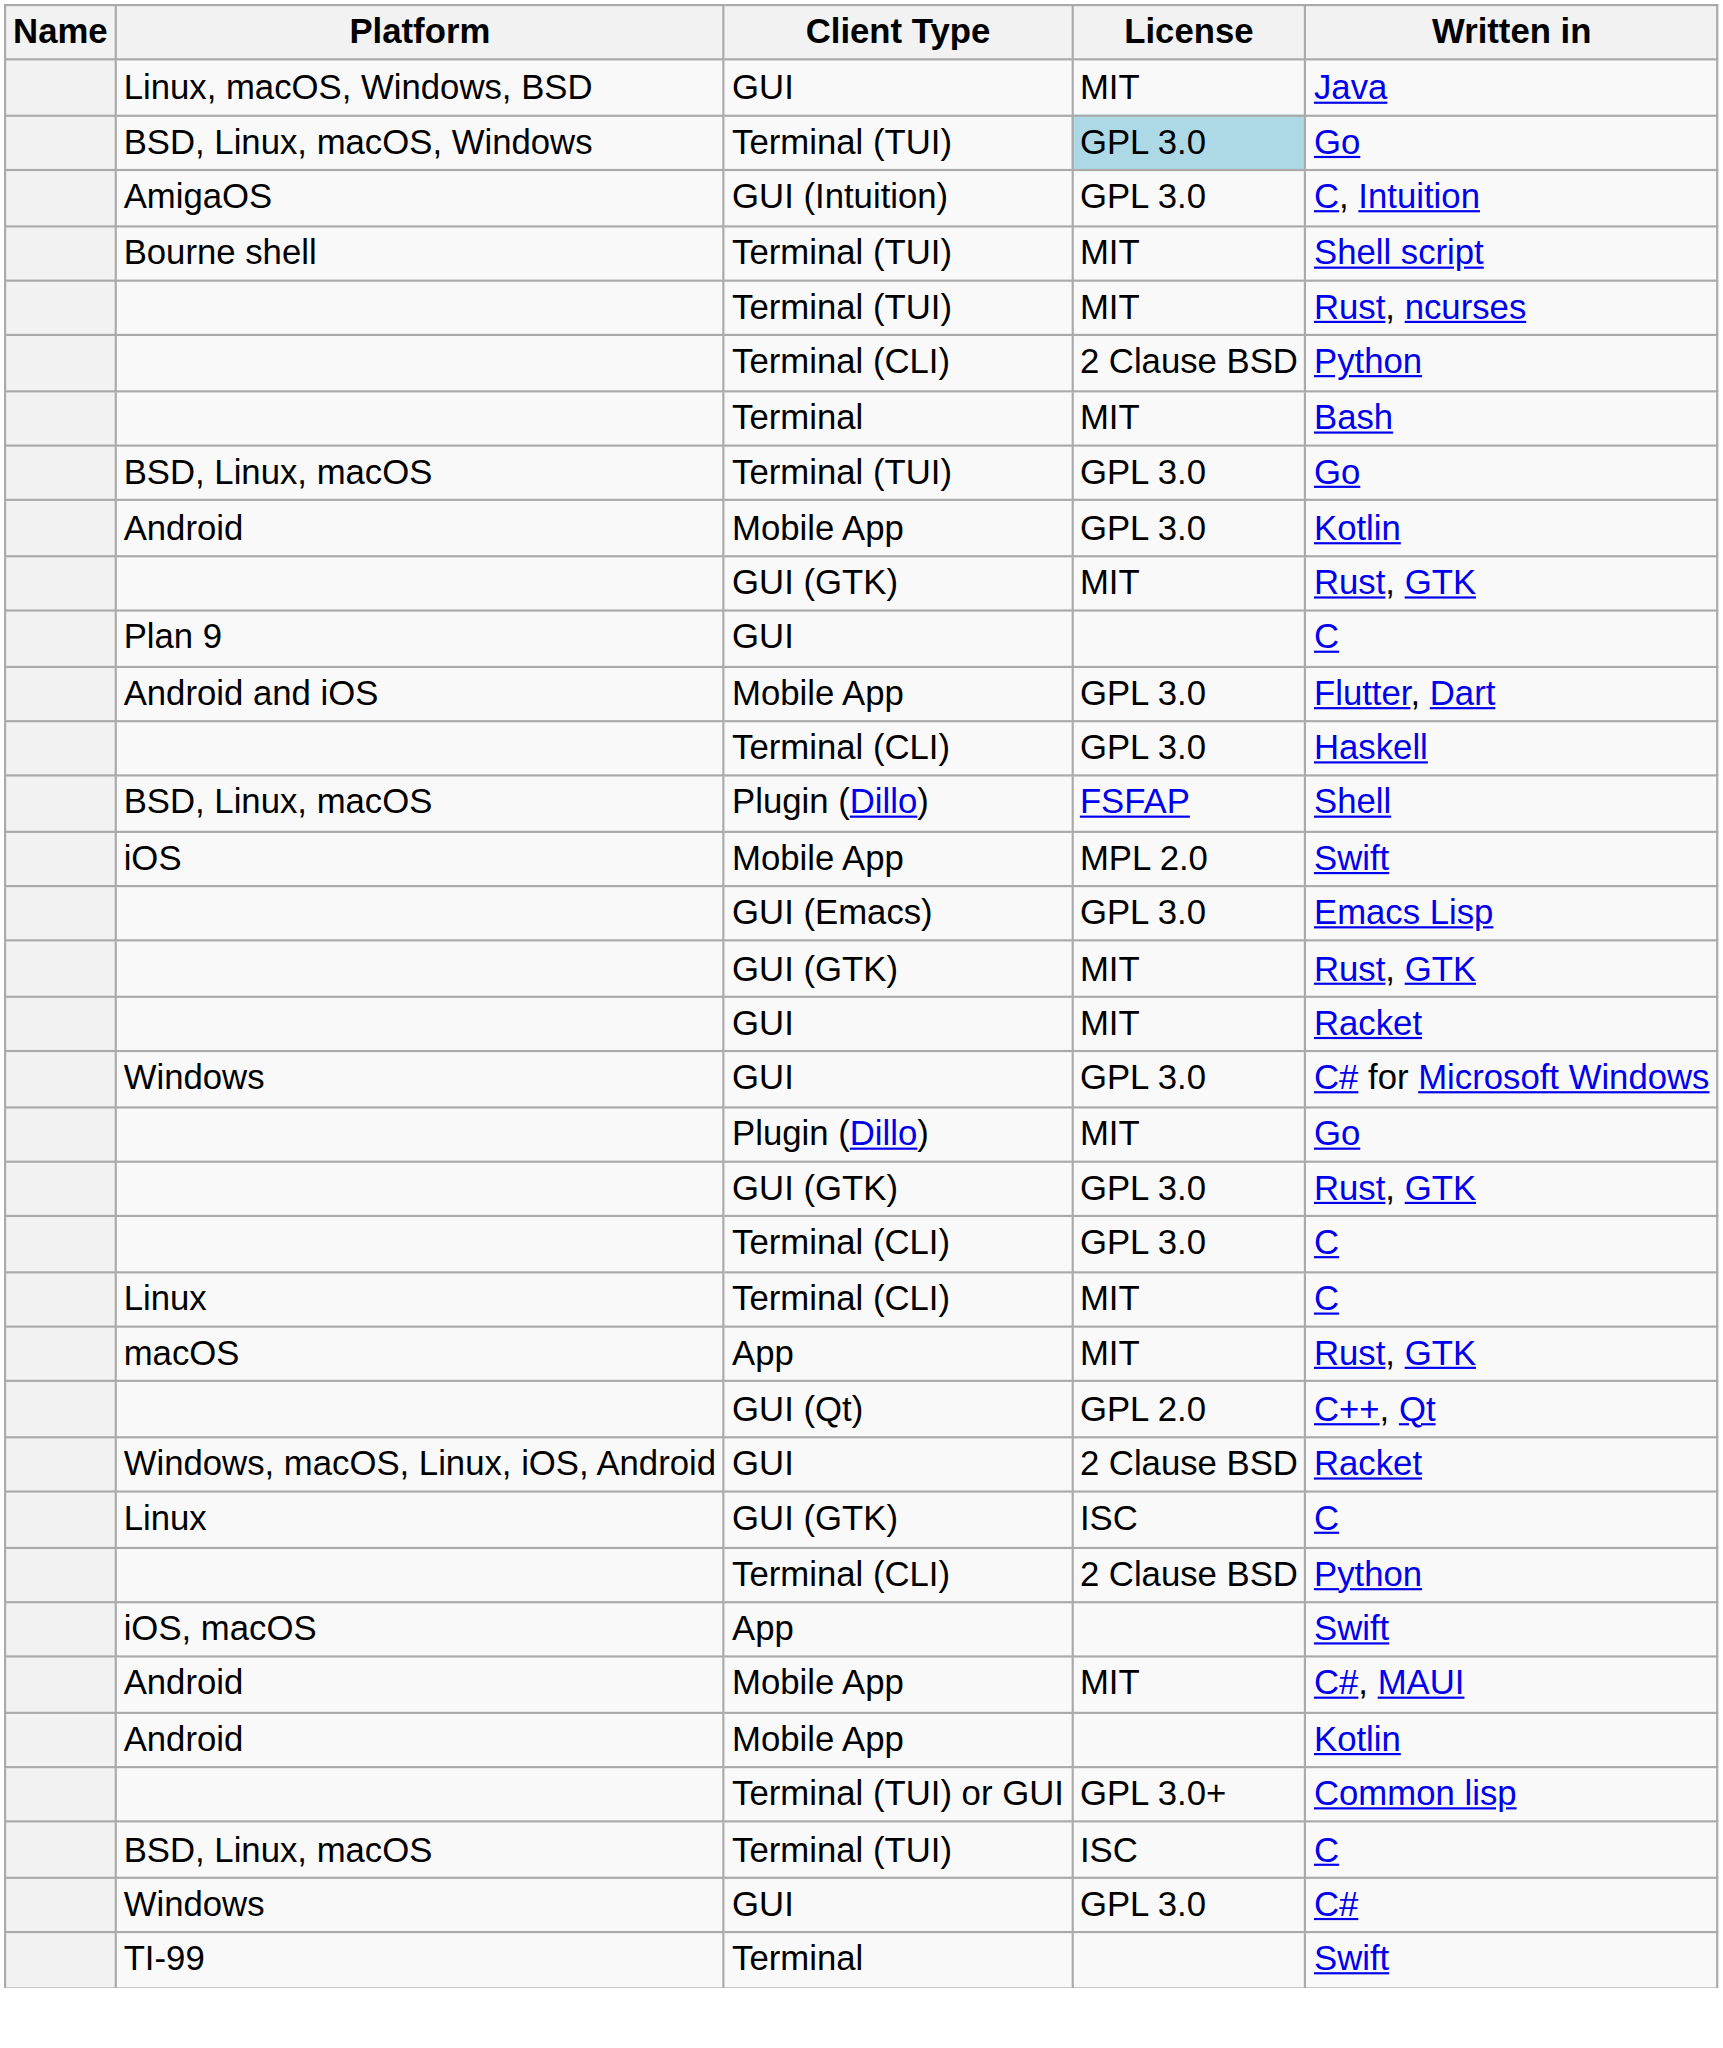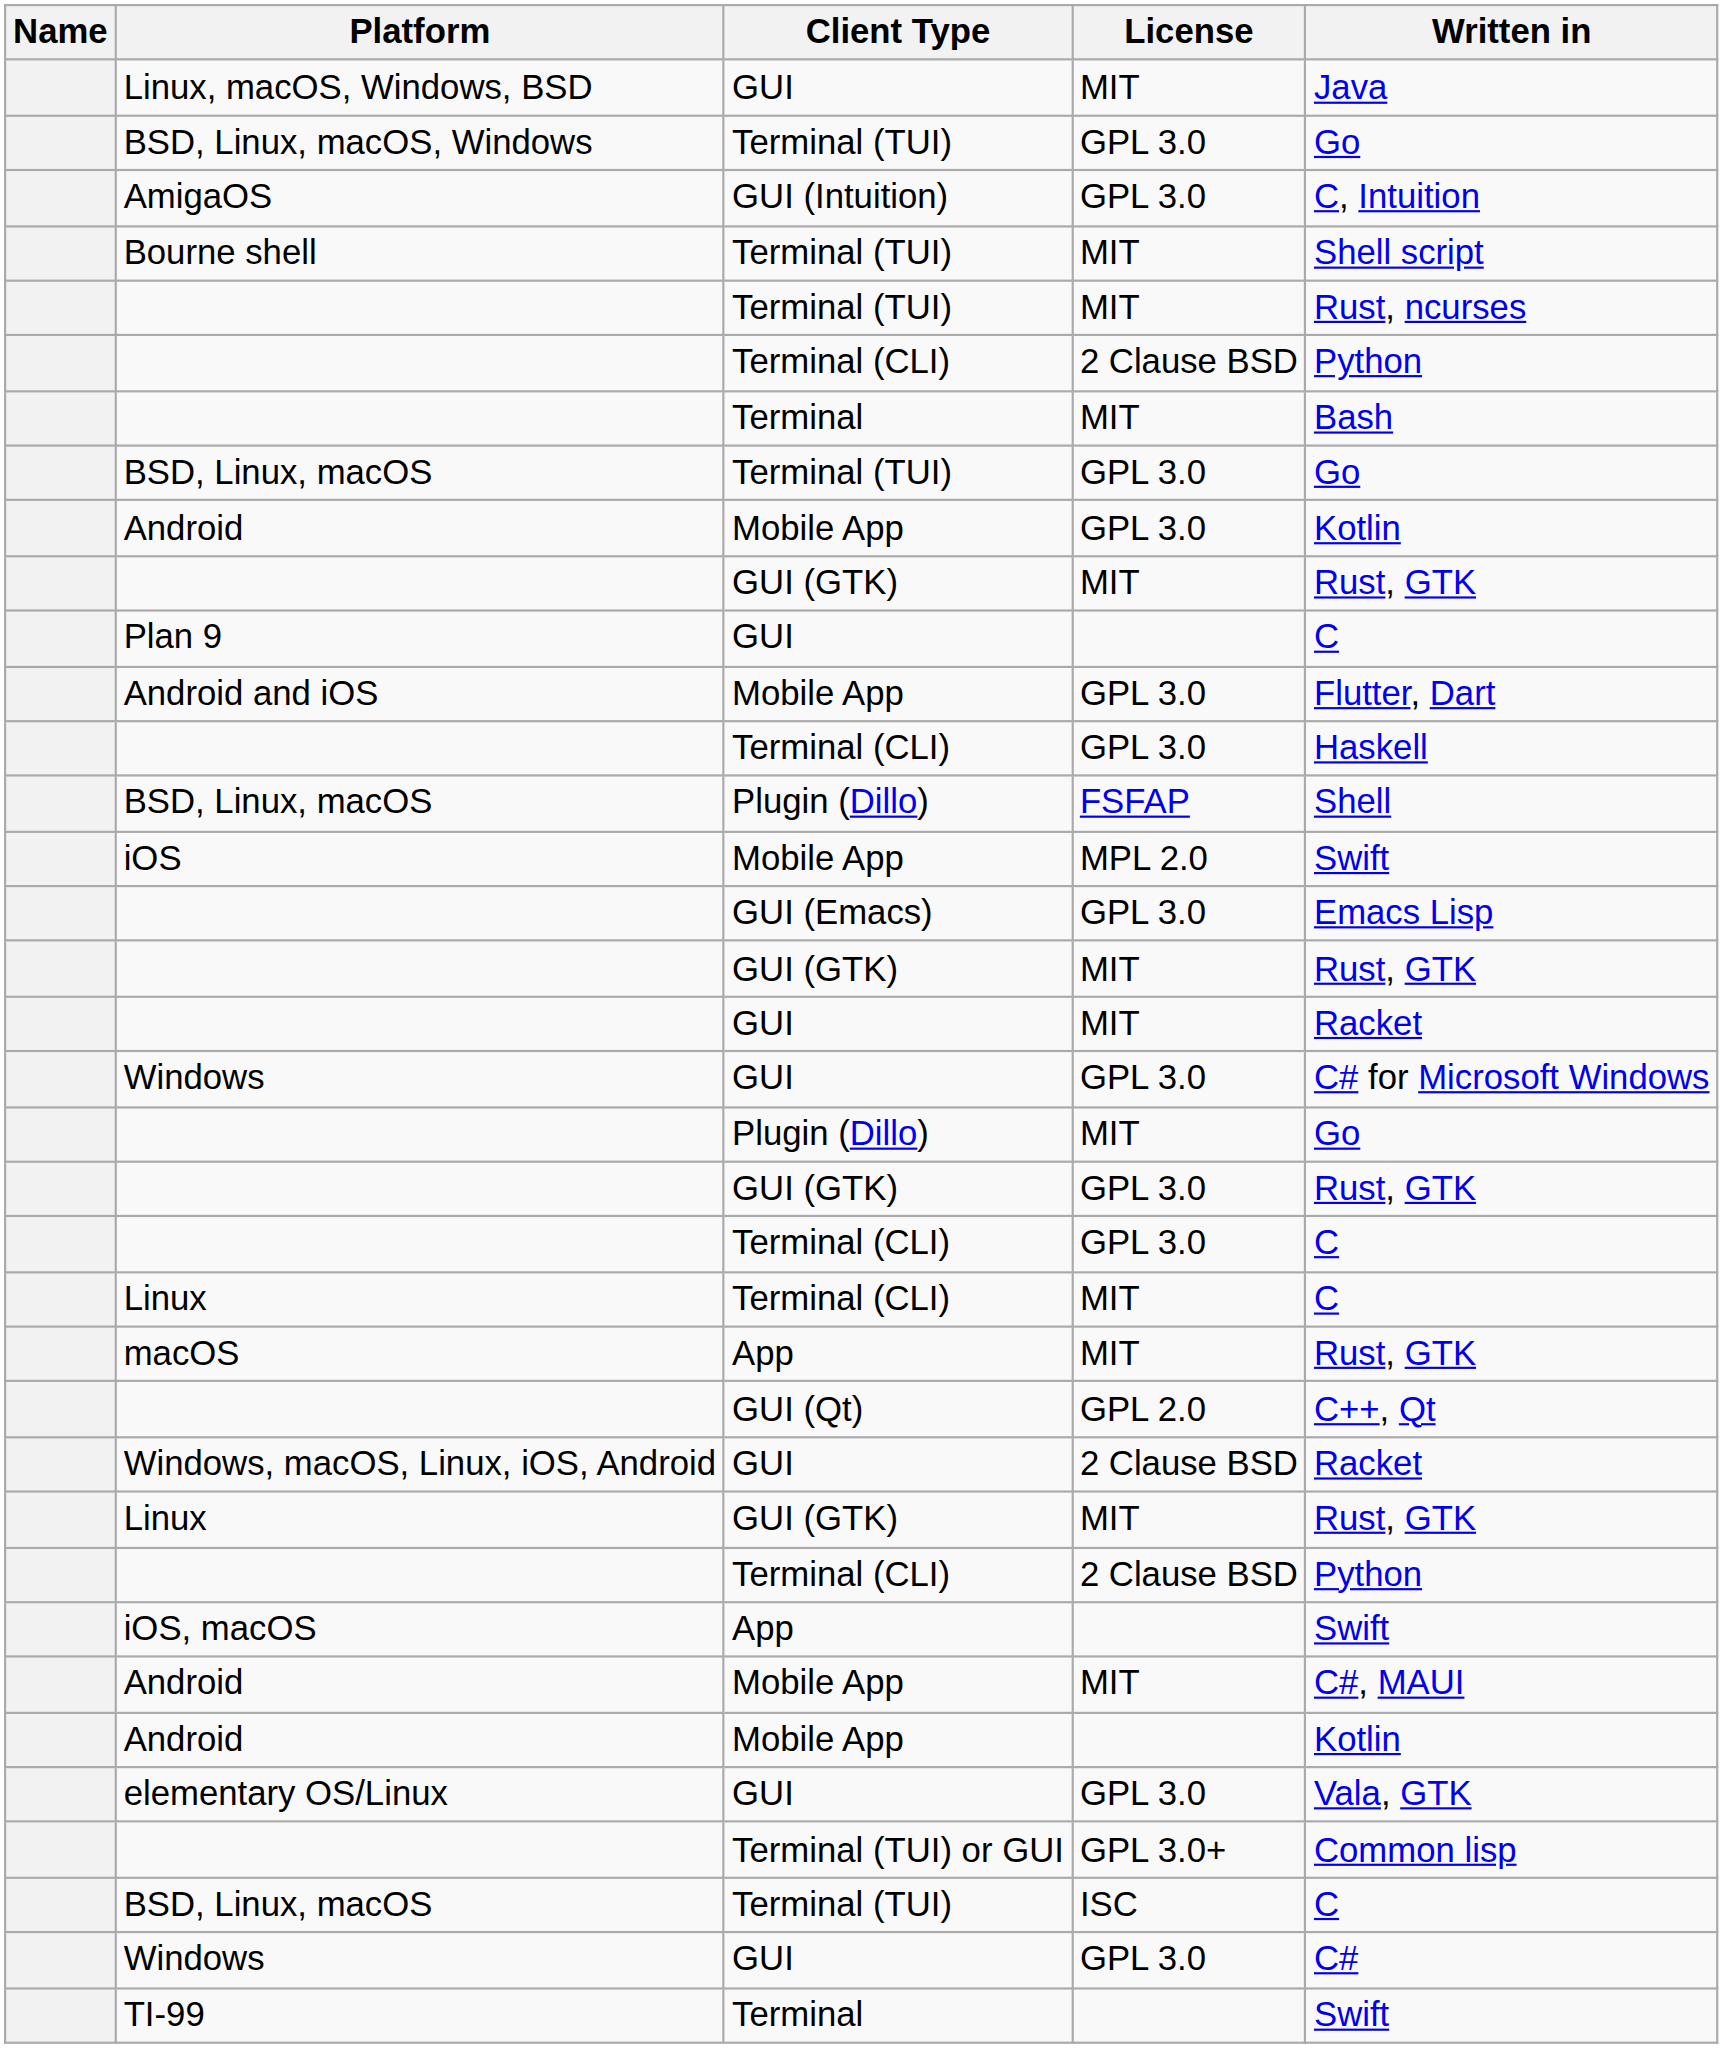 <table class="wikitable sortable" style="table-layout: fixed;">
 <tr>
 <th scope="col">Name</th>
 <th scope="col">Platform</th>
 <th>Client Type</th>
 <th scope="col">License</th>
 <th scope="col">Written in</th>
 </tr>
 <tr>
 <th></th>
 <td>Linux, macOS, Windows, BSD</td>
 <td>GUI</td>
 <td>MIT</td>
 <td><a href='#'>Java</a></td>
 </tr>
 <tr>
 <th></th>
 <td>BSD, Linux, macOS, Windows</td>
 <td>Terminal (TUI)</td>
-<td style="background: lightblue;">GPL 3.0</td>
+<td>GPL 3.0</td>
 <td><a href='#'>Go</a></td>
 </tr>
 <tr>
 <th></th>
 <td>AmigaOS</td>
 <td>GUI (Intuition)</td>
 <td>GPL 3.0</td>
 <td><a href='#'>C</a>, <a href='#'>Intuition</a></td>
 </tr>
 <tr>
 <th></th>
 <td>Bourne shell</td>
 <td>Terminal (TUI)</td>
 <td>MIT</td>
 <td><a href='#'>Shell script</a></td>
 </tr>
 <tr>
 <th></th>
 <td></td>
 <td>Terminal (TUI)</td>
 <td>MIT</td>
 <td><a href='#'>Rust</a>, <a href='#'>ncurses</a></td>
 </tr>
 <tr>
 <th></th>
 <td></td>
 <td>Terminal (CLI)</td>
 <td>2 Clause BSD</td>
 <td><a href='#'>Python</a></td>
 </tr>
 <tr>
 <th></th>
 <td></td>
 <td>Terminal</td>
 <td>MIT</td>
 <td><a href='#'>Bash</a></td>
 </tr>
 <tr>
 <th></th>
 <td>BSD, Linux, macOS</td>
 <td>Terminal (TUI)</td>
 <td>GPL 3.0</td>
 <td><a href='#'>Go</a></td>
 </tr>
 <tr>
 <th></th>
 <td>Android</td>
 <td>Mobile App</td>
 <td>GPL 3.0</td>
 <td><a href='#'>Kotlin</a></td>
 </tr>
 <tr>
 <th></th>
 <td></td>
 <td>GUI (GTK)</td>
 <td>MIT</td>
 <td><a href='#'>Rust</a>, <a href='#'>GTK</a></td>
 </tr>
 <tr>
 <th></th>
 <td>Plan 9</td>
 <td>GUI</td>
 <td></td>
 <td><a href='#'>C</a></td>
 </tr>
 <tr>
 <th></th>
 <td>Android and iOS</td>
 <td>Mobile App</td>
 <td>GPL 3.0</td>
 <td><a href='#'>Flutter</a>, <a href='#'>Dart</a></td>
 </tr>
 <tr>
 <th></th>
 <td></td>
 <td>Terminal (CLI)</td>
 <td>GPL 3.0</td>
 <td><a href='#'>Haskell</a></td>
 </tr>
 <tr>
 <th></th>
 <td>BSD, Linux, macOS</td>
 <td>Plugin (<a href='#'>Dillo</a>)</td>
 <td><a href='#'>FSFAP</a></td>
 <td><a href='#'>Shell</a></td>
 </tr>
 <tr>
 <th></th>
 <td>iOS</td>
 <td>Mobile App</td>
 <td>MPL 2.0</td>
 <td><a href='#'>Swift</a></td>
 </tr>
 <tr>
 <th></th>
 <td></td>
 <td>GUI (Emacs)</td>
 <td>GPL 3.0</td>
 <td><a href='#'>Emacs Lisp</a></td>
 </tr>
 <tr>
 <th></th>
 <td></td>
 <td>GUI (GTK)</td>
 <td>MIT</td>
 <td><a href='#'>Rust</a>, <a href='#'>GTK</a></td>
 </tr>
 <tr>
 <th></th>
 <td></td>
 <td>GUI</td>
 <td>MIT</td>
 <td><a href='#'>Racket</a></td>
 </tr>
 <tr>
 <th></th>
 <td>Windows</td>
 <td>GUI</td>
 <td>GPL 3.0</td>
 <td><a href='#'>C#</a> for <a href='#'>Microsoft Windows</a></td>
 </tr>
 <tr>
 <th></th>
 <td></td>
 <td>Plugin (<a href='#'>Dillo</a>)</td>
 <td>MIT</td>
 <td><a href='#'>Go</a></td>
 </tr>
 <tr>
 <th></th>
 <td></td>
 <td>GUI (GTK)</td>
 <td>GPL 3.0</td>
 <td><a href='#'>Rust</a>, <a href='#'>GTK</a></td>
 </tr>
 <tr>
 <th></th>
 <td></td>
 <td>Terminal (CLI)</td>
 <td>GPL 3.0</td>
 <td><a href='#'>C</a></td>
 </tr>
 <tr>
 <th></th>
 <td>Linux</td>
 <td>Terminal (CLI)</td>
 <td>MIT</td>
 <td><a href='#'>C</a></td>
 </tr>
 <tr>
 <th></th>
 <td>macOS</td>
 <td>App</td>
 <td>MIT</td>
 <td><a href='#'>Rust</a>, <a href='#'>GTK</a></td>
 </tr>
 <tr>
 <th></th>
 <td></td>
 <td>GUI (Qt)</td>
 <td>GPL 2.0</td>
 <td><a href='#'>C++</a>, <a href='#'>Qt</a></td>
 </tr>
 <tr>
 <th></th>
 <td>Windows, macOS, Linux, iOS, Android</td>
 <td>GUI</td>
 <td>2 Clause BSD</td>
 <td><a href='#'>Racket</a></td>
 </tr>
 <tr>
 <th></th>
 <td>Linux</td>
 <td>GUI (GTK)</td>
-<td>ISC</td>
-<td><a href='#'>C</a></td>
+<td>MIT</td>
+<td><a href='#'>Rust</a>, <a href='#'>GTK</a></td>
 </tr>
 <tr>
 <th></th>
 <td></td>
 <td>Terminal (CLI)</td>
 <td>2 Clause BSD</td>
 <td><a href='#'>Python</a></td>
 </tr>
 <tr>
 <th></th>
 <td>iOS, macOS</td>
 <td>App</td>
 <td></td>
 <td><a href='#'>Swift</a></td>
 </tr>
 <tr>
 <th></th>
 <td>Android</td>
 <td>Mobile App</td>
 <td>MIT</td>
 <td><a href='#'>C#</a>, <a href='#'>MAUI</a></td>
 </tr>
 <tr>
 <th></th>
 <td>Android</td>
 <td>Mobile App</td>
 <td></td>
 <td><a href='#'>Kotlin</a></td>
 </tr>
 <tr>
 <th></th>
+<td>elementary OS/Linux</td>
+<td>GUI</td>
+<td>GPL 3.0</td>
+<td><a href='#'>Vala</a>, <a href='#'>GTK</a></td>
+</tr>
+<tr>
+<th></th>
 <td></td>
 <td>Terminal (TUI) or GUI</td>
 <td>GPL 3.0+</td>
 <td><a href='#'>Common lisp</a></td>
 </tr>
 <tr>
 <th></th>
 <td>BSD, Linux, macOS</td>
 <td>Terminal (TUI)</td>
 <td>ISC</td>
 <td><a href='#'>C</a></td>
 </tr>
 <tr>
 <th></th>
 <td>Windows</td>
 <td>GUI</td>
 <td>GPL 3.0</td>
 <td><a href='#'>C#</a></td>
 </tr>
 <tr>
 <th></th>
 <td>TI-99</td>
 <td>Terminal</td>
 <td></td>
 <td><a href='#'>Swift</a></td>
 </tr>
 </table>
